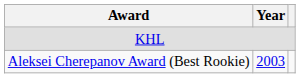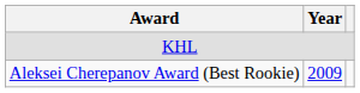 <table class="wikitable">
 <tr>
 <th>Award</th>
 <th>Year</th>
 <th></th>
 </tr>
 <tr ALIGN="center" bgcolor="#e0e0e0">
 <td colspan="3"><a href='#'>KHL</a></td>
 </tr>
 <tr>
 <td><a href='#'>Aleksei Cherepanov Award</a> (Best Rookie)</td>
-<td><a href='#'>2003</a></td>
+<td><a href='#'>2009</a></td>
 <td></td>
 </tr>
 </table>
